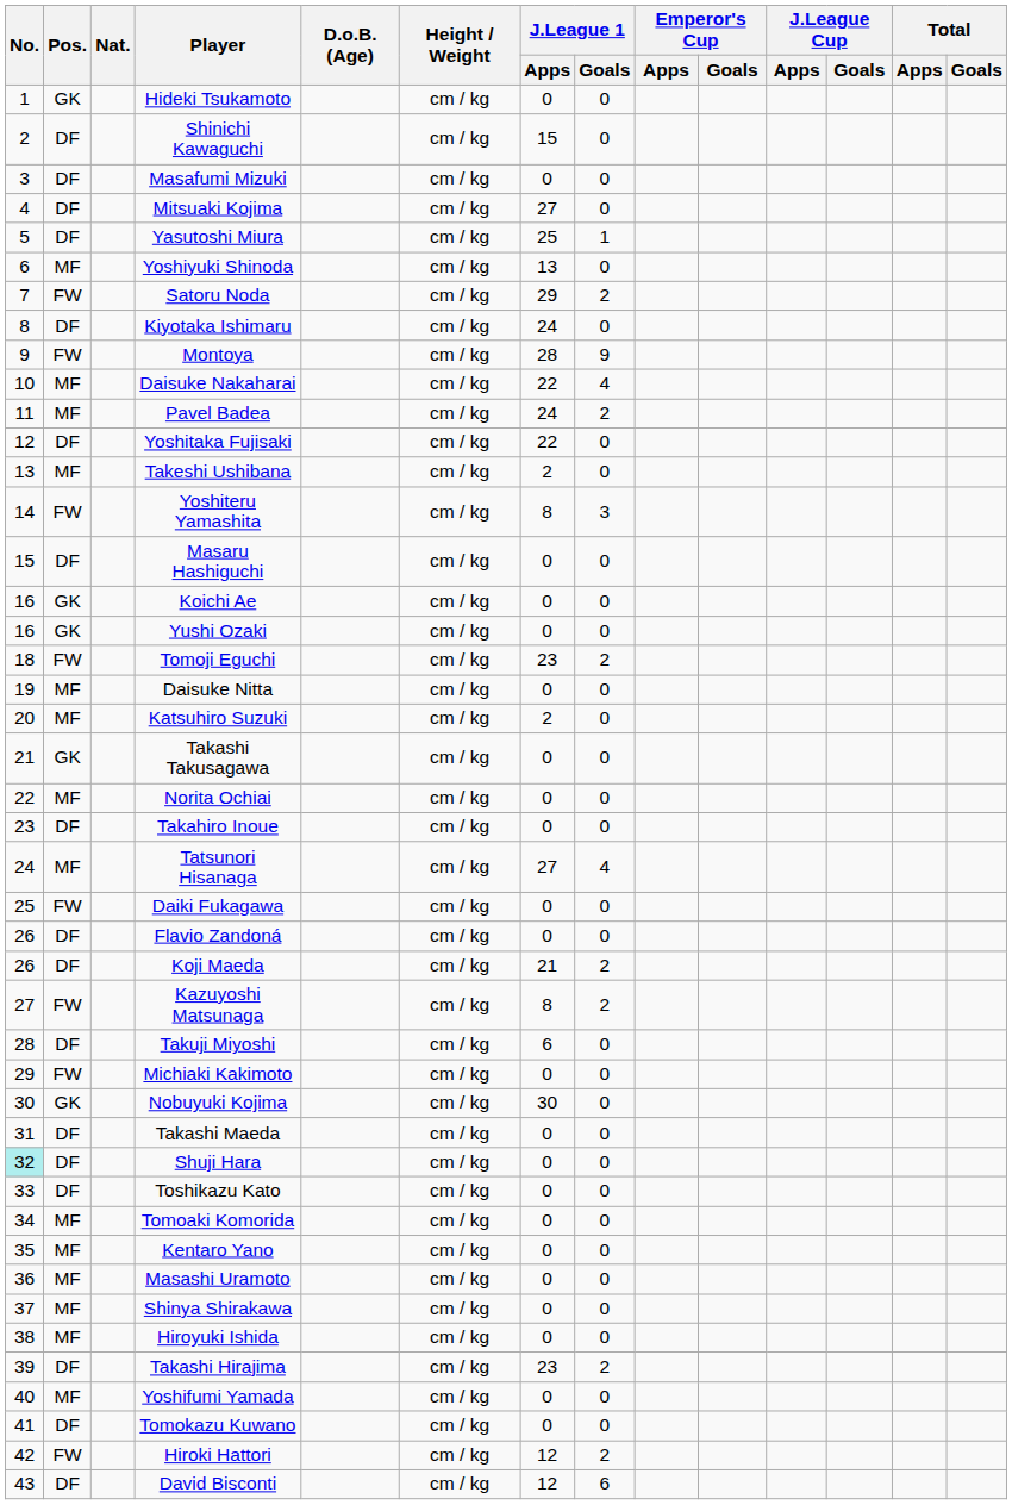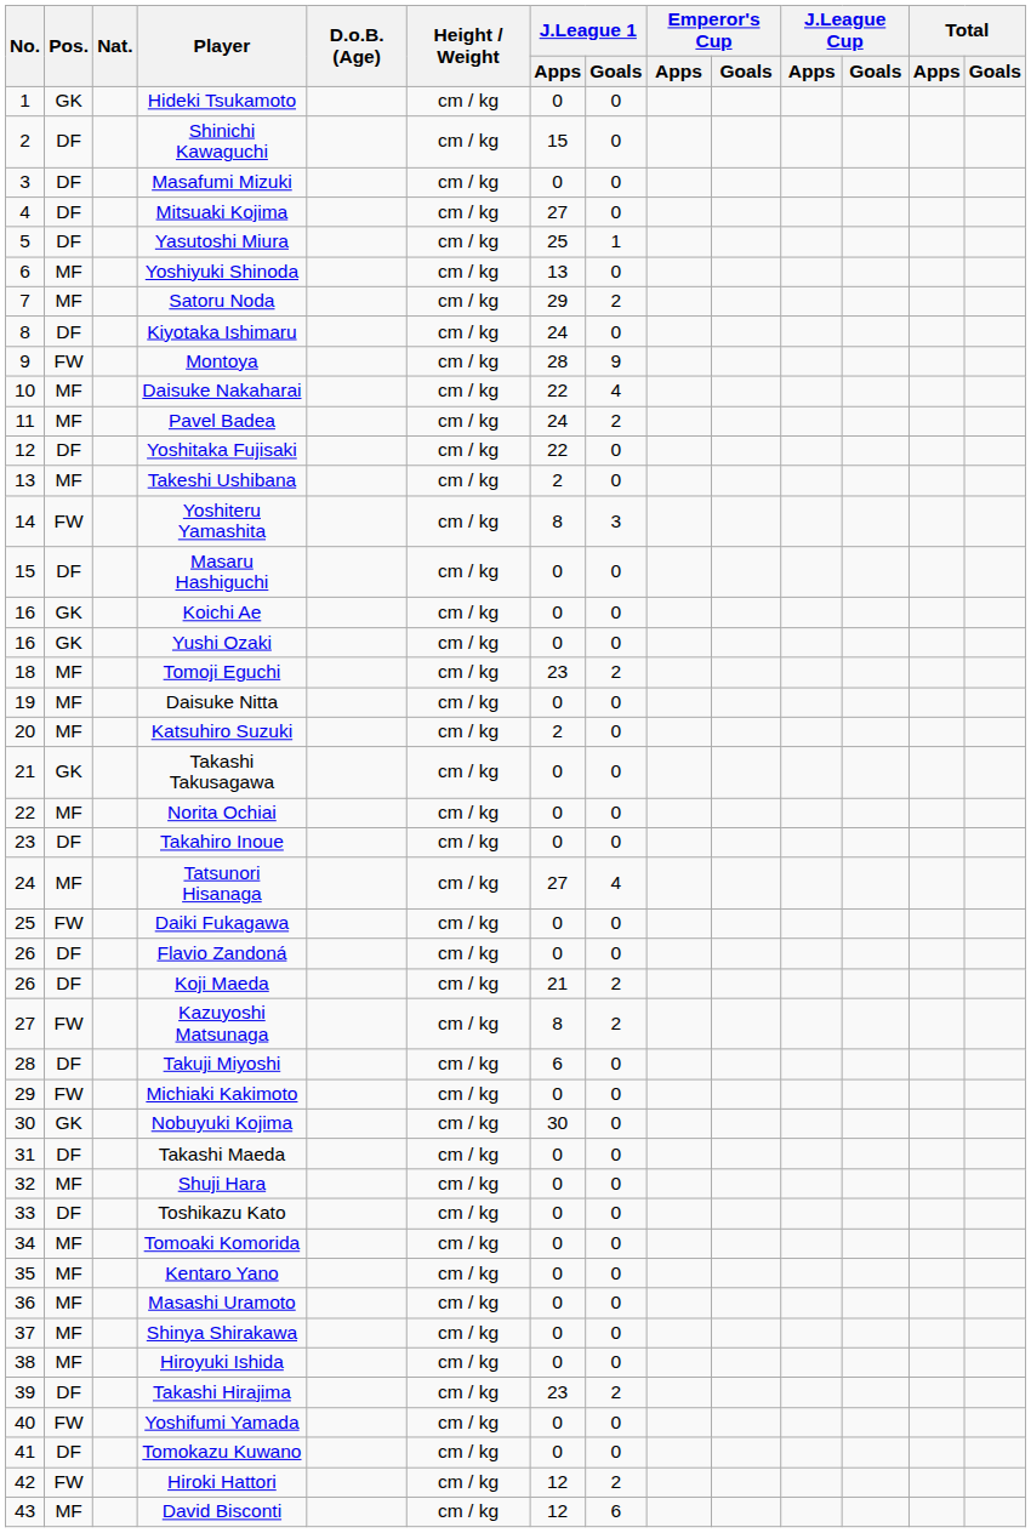 <table class="wikitable" style="text-align:center;">
 <tr>
 <th rowspan="2">No.</th>
 <th rowspan="2">Pos.</th>
 <th rowspan="2">Nat.</th>
 <th rowspan="2">Player</th>
 <th rowspan="2">D.o.B. (Age)</th>
 <th rowspan="2">Height / Weight</th>
 <th colspan="2"><a href='#'>J.League 1</a></th>
 <th colspan="2"><a href='#'>Emperor's Cup</a></th>
 <th colspan="2"><a href='#'>J.League Cup</a></th>
 <th colspan="2">Total</th>
 </tr>
 <tr>
 <th>Apps</th>
 <th>Goals</th>
 <th>Apps</th>
 <th>Goals</th>
 <th>Apps</th>
 <th>Goals</th>
 <th>Apps</th>
 <th>Goals</th>
 </tr>
 <tr>
 <td>1</td>
 <td>GK</td>
 <td></td>
 <td><a href='#'>Hideki Tsukamoto</a></td>
 <td></td>
 <td>cm / kg</td>
 <td>0</td>
 <td>0</td>
 <td></td>
 <td></td>
 <td></td>
 <td></td>
 <td></td>
 <td></td>
 </tr>
 <tr>
 <td>2</td>
 <td>DF</td>
 <td></td>
 <td><a href='#'>Shinichi Kawaguchi</a></td>
 <td></td>
 <td>cm / kg</td>
 <td>15</td>
 <td>0</td>
 <td></td>
 <td></td>
 <td></td>
 <td></td>
 <td></td>
 <td></td>
 </tr>
 <tr>
 <td>3</td>
 <td>DF</td>
 <td></td>
 <td><a href='#'>Masafumi Mizuki</a></td>
 <td></td>
 <td>cm / kg</td>
 <td>0</td>
 <td>0</td>
 <td></td>
 <td></td>
 <td></td>
 <td></td>
 <td></td>
 <td></td>
 </tr>
 <tr>
 <td>4</td>
 <td>DF</td>
 <td></td>
 <td><a href='#'>Mitsuaki Kojima</a></td>
 <td></td>
 <td>cm / kg</td>
 <td>27</td>
 <td>0</td>
 <td></td>
 <td></td>
 <td></td>
 <td></td>
 <td></td>
 <td></td>
 </tr>
 <tr>
 <td>5</td>
 <td>DF</td>
 <td></td>
 <td><a href='#'>Yasutoshi Miura</a></td>
 <td></td>
 <td>cm / kg</td>
 <td>25</td>
 <td>1</td>
 <td></td>
 <td></td>
 <td></td>
 <td></td>
 <td></td>
 <td></td>
 </tr>
 <tr>
 <td>6</td>
 <td>MF</td>
 <td></td>
 <td><a href='#'>Yoshiyuki Shinoda</a></td>
 <td></td>
 <td>cm / kg</td>
 <td>13</td>
 <td>0</td>
 <td></td>
 <td></td>
 <td></td>
 <td></td>
 <td></td>
 <td></td>
 </tr>
 <tr>
 <td>7</td>
-<td>FW</td>
+<td>MF</td>
 <td></td>
 <td><a href='#'>Satoru Noda</a></td>
 <td></td>
 <td>cm / kg</td>
 <td>29</td>
 <td>2</td>
 <td></td>
 <td></td>
 <td></td>
 <td></td>
 <td></td>
 <td></td>
 </tr>
 <tr>
 <td>8</td>
 <td>DF</td>
 <td></td>
 <td><a href='#'>Kiyotaka Ishimaru</a></td>
 <td></td>
 <td>cm / kg</td>
 <td>24</td>
 <td>0</td>
 <td></td>
 <td></td>
 <td></td>
 <td></td>
 <td></td>
 <td></td>
 </tr>
 <tr>
 <td>9</td>
 <td>FW</td>
 <td></td>
 <td><a href='#'>Montoya</a></td>
 <td></td>
 <td>cm / kg</td>
 <td>28</td>
 <td>9</td>
 <td></td>
 <td></td>
 <td></td>
 <td></td>
 <td></td>
 <td></td>
 </tr>
 <tr>
 <td>10</td>
 <td>MF</td>
 <td></td>
 <td><a href='#'>Daisuke Nakaharai</a></td>
 <td></td>
 <td>cm / kg</td>
 <td>22</td>
 <td>4</td>
 <td></td>
 <td></td>
 <td></td>
 <td></td>
 <td></td>
 <td></td>
 </tr>
 <tr>
 <td>11</td>
 <td>MF</td>
 <td></td>
 <td><a href='#'>Pavel Badea</a></td>
 <td></td>
 <td>cm / kg</td>
 <td>24</td>
 <td>2</td>
 <td></td>
 <td></td>
 <td></td>
 <td></td>
 <td></td>
 <td></td>
 </tr>
 <tr>
 <td>12</td>
 <td>DF</td>
 <td></td>
 <td><a href='#'>Yoshitaka Fujisaki</a></td>
 <td></td>
 <td>cm / kg</td>
 <td>22</td>
 <td>0</td>
 <td></td>
 <td></td>
 <td></td>
 <td></td>
 <td></td>
 <td></td>
 </tr>
 <tr>
 <td>13</td>
 <td>MF</td>
 <td></td>
 <td><a href='#'>Takeshi Ushibana</a></td>
 <td></td>
 <td>cm / kg</td>
 <td>2</td>
 <td>0</td>
 <td></td>
 <td></td>
 <td></td>
 <td></td>
 <td></td>
 <td></td>
 </tr>
 <tr>
 <td>14</td>
 <td>FW</td>
 <td></td>
 <td><a href='#'>Yoshiteru Yamashita</a></td>
 <td></td>
 <td>cm / kg</td>
 <td>8</td>
 <td>3</td>
 <td></td>
 <td></td>
 <td></td>
 <td></td>
 <td></td>
 <td></td>
 </tr>
 <tr>
 <td>15</td>
 <td>DF</td>
 <td></td>
 <td><a href='#'>Masaru Hashiguchi</a></td>
 <td></td>
 <td>cm / kg</td>
 <td>0</td>
 <td>0</td>
 <td></td>
 <td></td>
 <td></td>
 <td></td>
 <td></td>
 <td></td>
 </tr>
 <tr>
 <td>16</td>
 <td>GK</td>
 <td></td>
 <td><a href='#'>Koichi Ae</a></td>
 <td></td>
 <td>cm / kg</td>
 <td>0</td>
 <td>0</td>
 <td></td>
 <td></td>
 <td></td>
 <td></td>
 <td></td>
 <td></td>
 </tr>
 <tr>
 <td>16</td>
 <td>GK</td>
 <td></td>
 <td><a href='#'>Yushi Ozaki</a></td>
 <td></td>
 <td>cm / kg</td>
 <td>0</td>
 <td>0</td>
 <td></td>
 <td></td>
 <td></td>
 <td></td>
 <td></td>
 <td></td>
 </tr>
 <tr>
 <td>18</td>
-<td>FW</td>
+<td>MF</td>
 <td></td>
 <td><a href='#'>Tomoji Eguchi</a></td>
 <td></td>
 <td>cm / kg</td>
 <td>23</td>
 <td>2</td>
 <td></td>
 <td></td>
 <td></td>
 <td></td>
 <td></td>
 <td></td>
 </tr>
 <tr>
 <td>19</td>
 <td>MF</td>
 <td></td>
 <td>Daisuke Nitta</td>
 <td></td>
 <td>cm / kg</td>
 <td>0</td>
 <td>0</td>
 <td></td>
 <td></td>
 <td></td>
 <td></td>
 <td></td>
 <td></td>
 </tr>
 <tr>
 <td>20</td>
 <td>MF</td>
 <td></td>
 <td><a href='#'>Katsuhiro Suzuki</a></td>
 <td></td>
 <td>cm / kg</td>
 <td>2</td>
 <td>0</td>
 <td></td>
 <td></td>
 <td></td>
 <td></td>
 <td></td>
 <td></td>
 </tr>
 <tr>
 <td>21</td>
 <td>GK</td>
 <td></td>
 <td>Takashi Takusagawa</td>
 <td></td>
 <td>cm / kg</td>
 <td>0</td>
 <td>0</td>
 <td></td>
 <td></td>
 <td></td>
 <td></td>
 <td></td>
 <td></td>
 </tr>
 <tr>
 <td>22</td>
 <td>MF</td>
 <td></td>
 <td><a href='#'>Norita Ochiai</a></td>
 <td></td>
 <td>cm / kg</td>
 <td>0</td>
 <td>0</td>
 <td></td>
 <td></td>
 <td></td>
 <td></td>
 <td></td>
 <td></td>
 </tr>
 <tr>
 <td>23</td>
 <td>DF</td>
 <td></td>
 <td><a href='#'>Takahiro Inoue</a></td>
 <td></td>
 <td>cm / kg</td>
 <td>0</td>
 <td>0</td>
 <td></td>
 <td></td>
 <td></td>
 <td></td>
 <td></td>
 <td></td>
 </tr>
 <tr>
 <td>24</td>
 <td>MF</td>
 <td></td>
 <td><a href='#'>Tatsunori Hisanaga</a></td>
 <td></td>
 <td>cm / kg</td>
 <td>27</td>
 <td>4</td>
 <td></td>
 <td></td>
 <td></td>
 <td></td>
 <td></td>
 <td></td>
 </tr>
 <tr>
 <td>25</td>
 <td>FW</td>
 <td></td>
 <td><a href='#'>Daiki Fukagawa</a></td>
 <td></td>
 <td>cm / kg</td>
 <td>0</td>
 <td>0</td>
 <td></td>
 <td></td>
 <td></td>
 <td></td>
 <td></td>
 <td></td>
 </tr>
 <tr>
 <td>26</td>
 <td>DF</td>
 <td></td>
 <td><a href='#'>Flavio Zandoná</a></td>
 <td></td>
 <td>cm / kg</td>
 <td>0</td>
 <td>0</td>
 <td></td>
 <td></td>
 <td></td>
 <td></td>
 <td></td>
 <td></td>
 </tr>
 <tr>
 <td>26</td>
 <td>DF</td>
 <td></td>
 <td><a href='#'>Koji Maeda</a></td>
 <td></td>
 <td>cm / kg</td>
 <td>21</td>
 <td>2</td>
 <td></td>
 <td></td>
 <td></td>
 <td></td>
 <td></td>
 <td></td>
 </tr>
 <tr>
 <td>27</td>
 <td>FW</td>
 <td></td>
 <td><a href='#'>Kazuyoshi Matsunaga</a></td>
 <td></td>
 <td>cm / kg</td>
 <td>8</td>
 <td>2</td>
 <td></td>
 <td></td>
 <td></td>
 <td></td>
 <td></td>
 <td></td>
 </tr>
 <tr>
 <td>28</td>
 <td>DF</td>
 <td></td>
 <td><a href='#'>Takuji Miyoshi</a></td>
 <td></td>
 <td>cm / kg</td>
 <td>6</td>
 <td>0</td>
 <td></td>
 <td></td>
 <td></td>
 <td></td>
 <td></td>
 <td></td>
 </tr>
 <tr>
 <td>29</td>
 <td>FW</td>
 <td></td>
 <td><a href='#'>Michiaki Kakimoto</a></td>
 <td></td>
 <td>cm / kg</td>
 <td>0</td>
 <td>0</td>
 <td></td>
 <td></td>
 <td></td>
 <td></td>
 <td></td>
 <td></td>
 </tr>
 <tr>
 <td>30</td>
 <td>GK</td>
 <td></td>
 <td><a href='#'>Nobuyuki Kojima</a></td>
 <td></td>
 <td>cm / kg</td>
 <td>30</td>
 <td>0</td>
 <td></td>
 <td></td>
 <td></td>
 <td></td>
 <td></td>
 <td></td>
 </tr>
 <tr>
 <td>31</td>
 <td>DF</td>
 <td></td>
 <td>Takashi Maeda</td>
 <td></td>
 <td>cm / kg</td>
 <td>0</td>
 <td>0</td>
 <td></td>
 <td></td>
 <td></td>
 <td></td>
 <td></td>
 <td></td>
 </tr>
 <tr>
-<td style="background: paleturquoise;">32</td>
-<td>DF</td>
+<td>32</td>
+<td>MF</td>
 <td></td>
 <td><a href='#'>Shuji Hara</a></td>
 <td></td>
 <td>cm / kg</td>
 <td>0</td>
 <td>0</td>
 <td></td>
 <td></td>
 <td></td>
 <td></td>
 <td></td>
 <td></td>
 </tr>
 <tr>
 <td>33</td>
 <td>DF</td>
 <td></td>
 <td>Toshikazu Kato</td>
 <td></td>
 <td>cm / kg</td>
 <td>0</td>
 <td>0</td>
 <td></td>
 <td></td>
 <td></td>
 <td></td>
 <td></td>
 <td></td>
 </tr>
 <tr>
 <td>34</td>
 <td>MF</td>
 <td></td>
 <td><a href='#'>Tomoaki Komorida</a></td>
 <td></td>
 <td>cm / kg</td>
 <td>0</td>
 <td>0</td>
 <td></td>
 <td></td>
 <td></td>
 <td></td>
 <td></td>
 <td></td>
 </tr>
 <tr>
 <td>35</td>
 <td>MF</td>
 <td></td>
 <td><a href='#'>Kentaro Yano</a></td>
 <td></td>
 <td>cm / kg</td>
 <td>0</td>
 <td>0</td>
 <td></td>
 <td></td>
 <td></td>
 <td></td>
 <td></td>
 <td></td>
 </tr>
 <tr>
 <td>36</td>
 <td>MF</td>
 <td></td>
 <td><a href='#'>Masashi Uramoto</a></td>
 <td></td>
 <td>cm / kg</td>
 <td>0</td>
 <td>0</td>
 <td></td>
 <td></td>
 <td></td>
 <td></td>
 <td></td>
 <td></td>
 </tr>
 <tr>
 <td>37</td>
 <td>MF</td>
 <td></td>
 <td><a href='#'>Shinya Shirakawa</a></td>
 <td></td>
 <td>cm / kg</td>
 <td>0</td>
 <td>0</td>
 <td></td>
 <td></td>
 <td></td>
 <td></td>
 <td></td>
 <td></td>
 </tr>
 <tr>
 <td>38</td>
 <td>MF</td>
 <td></td>
 <td><a href='#'>Hiroyuki Ishida</a></td>
 <td></td>
 <td>cm / kg</td>
 <td>0</td>
 <td>0</td>
 <td></td>
 <td></td>
 <td></td>
 <td></td>
 <td></td>
 <td></td>
 </tr>
 <tr>
 <td>39</td>
 <td>DF</td>
 <td></td>
 <td><a href='#'>Takashi Hirajima</a></td>
 <td></td>
 <td>cm / kg</td>
 <td>23</td>
 <td>2</td>
 <td></td>
 <td></td>
 <td></td>
 <td></td>
 <td></td>
 <td></td>
 </tr>
 <tr>
 <td>40</td>
-<td>MF</td>
+<td>FW</td>
 <td></td>
 <td><a href='#'>Yoshifumi Yamada</a></td>
 <td></td>
 <td>cm / kg</td>
 <td>0</td>
 <td>0</td>
 <td></td>
 <td></td>
 <td></td>
 <td></td>
 <td></td>
 <td></td>
 </tr>
 <tr>
 <td>41</td>
 <td>DF</td>
 <td></td>
 <td><a href='#'>Tomokazu Kuwano</a></td>
 <td></td>
 <td>cm / kg</td>
 <td>0</td>
 <td>0</td>
 <td></td>
 <td></td>
 <td></td>
 <td></td>
 <td></td>
 <td></td>
 </tr>
 <tr>
 <td>42</td>
 <td>FW</td>
 <td></td>
 <td><a href='#'>Hiroki Hattori</a></td>
 <td></td>
 <td>cm / kg</td>
 <td>12</td>
 <td>2</td>
 <td></td>
 <td></td>
 <td></td>
 <td></td>
 <td></td>
 <td></td>
 </tr>
 <tr>
 <td>43</td>
-<td>DF</td>
+<td>MF</td>
 <td></td>
 <td><a href='#'>David Bisconti</a></td>
 <td></td>
 <td>cm / kg</td>
 <td>12</td>
 <td>6</td>
 <td></td>
 <td></td>
 <td></td>
 <td></td>
 <td></td>
 <td></td>
 </tr>
 </table>
